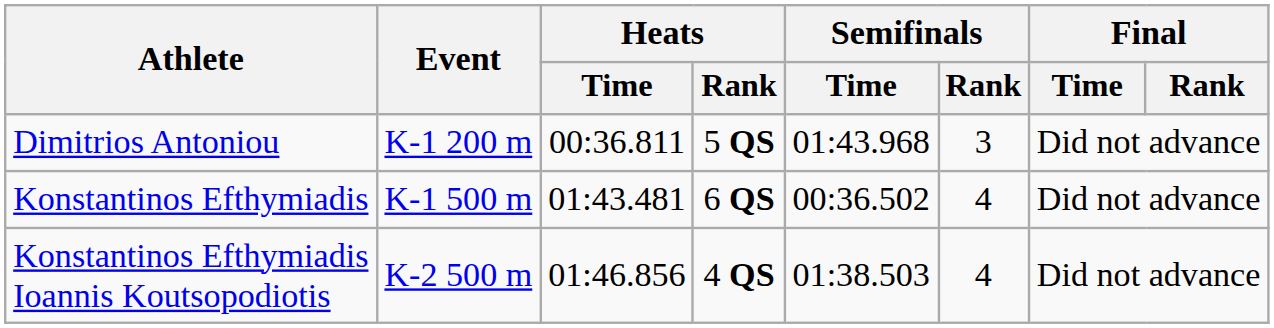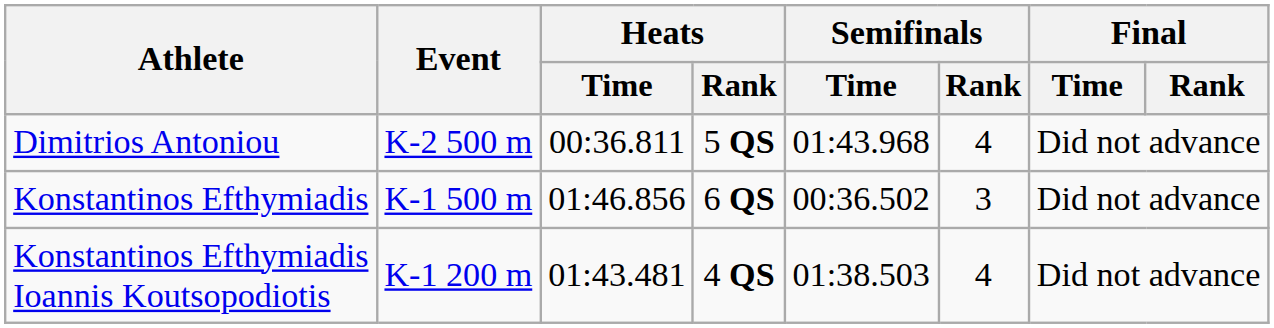 <table class=wikitable style="font-size:90%;">
 <tr>
 <th rowspan=2>Athlete</th>
 <th rowspan=2>Event</th>
 <th colspan=2>Heats</th>
 <th colspan=2>Semifinals</th>
 <th colspan=2>Final</th>
 </tr>
 <tr style="font-size:95%">
 <th>Time</th>
 <th>Rank</th>
 <th>Time</th>
 <th>Rank</th>
 <th>Time</th>
 <th>Rank</th>
 </tr>
 <tr align=center>
 <td align=left><a href='#'>Dimitrios Antoniou</a></td>
-<td align=left><a href='#'>K-1 200 m</a></td>
+<td align=left><a href='#'>K-2 500 m</a></td>
 <td>00:36.811</td>
 <td>5 <strong>QS</strong></td>
 <td>01:43.968</td>
-<td>3</td>
+<td>4</td>
 <td colspan=2>Did not advance</td>
 </tr>
 <tr align=center>
 <td align=left><a href='#'>Konstantinos Efthymiadis</a></td>
 <td align=left><a href='#'>K-1 500 m</a></td>
-<td>01:43.481</td>
+<td>01:46.856</td>
 <td>6 <strong>QS</strong></td>
 <td>00:36.502</td>
-<td>4</td>
+<td>3</td>
 <td colspan=2>Did not advance</td>
 </tr>
 <tr align=center>
 <td align=left><a href='#'>Konstantinos Efthymiadis</a><br><a href='#'>Ioannis Koutsopodiotis</a></td>
-<td align=left><a href='#'>K-2 500 m</a></td>
-<td>01:46.856</td>
+<td align=left><a href='#'>K-1 200 m</a></td>
+<td>01:43.481</td>
 <td>4 <strong>QS</strong></td>
 <td>01:38.503</td>
 <td>4</td>
 <td colspan=2>Did not advance</td>
 </tr>
 </table>
